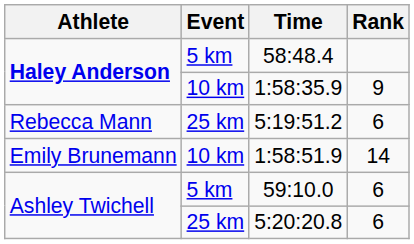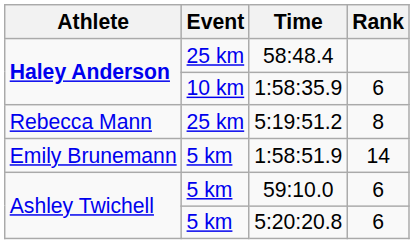 <table class="wikitable" style="font-size:90%;">
 <tr>
 <th>Athlete</th>
 <th>Event</th>
 <th>Time</th>
 <th>Rank</th>
 </tr>
 <tr align=center>
 <td align=left rowspan=2><strong><a href='#'>Haley Anderson</a></strong></td>
-<td align=left><a href='#'>5 km</a></td>
+<td align=left><a href='#'>25 km</a></td>
 <td>58:48.4</td>
 <td></td>
 </tr>
 <tr align=center>
 <td align=left><a href='#'>10 km</a></td>
 <td>1:58:35.9</td>
-<td>9</td>
+<td>6</td>
 </tr>
 <tr align=center>
 <td align=left><a href='#'>Rebecca Mann</a></td>
 <td align=left><a href='#'>25 km</a></td>
 <td>5:19:51.2</td>
-<td>6</td>
+<td>8</td>
 </tr>
 <tr align=center>
 <td align=left><a href='#'>Emily Brunemann</a></td>
-<td align=left><a href='#'>10 km</a></td>
+<td align=left><a href='#'>5 km</a></td>
 <td>1:58:51.9</td>
 <td>14</td>
 </tr>
 <tr align=center>
 <td align=left rowspan=2><a href='#'>Ashley Twichell</a></td>
 <td align=left><a href='#'>5 km</a></td>
 <td>59:10.0</td>
 <td>6</td>
 </tr>
 <tr align=center>
-<td align=left><a href='#'>25 km</a></td>
+<td align=left><a href='#'>5 km</a></td>
 <td>5:20:20.8</td>
 <td>6</td>
 </tr>
 </table>
